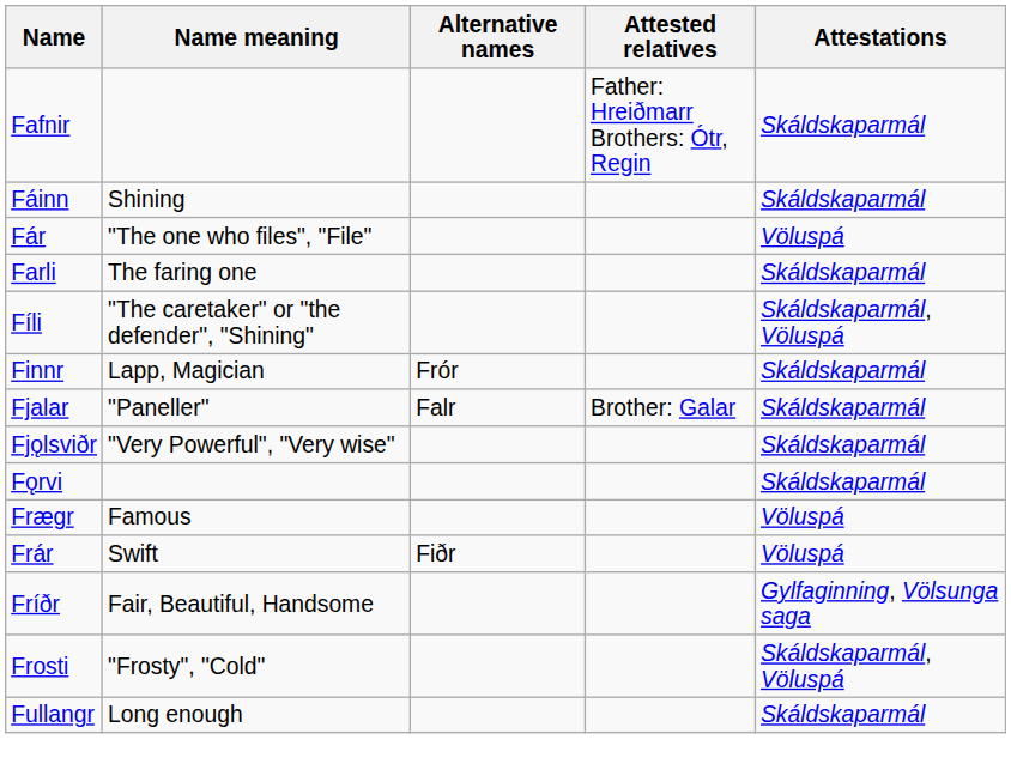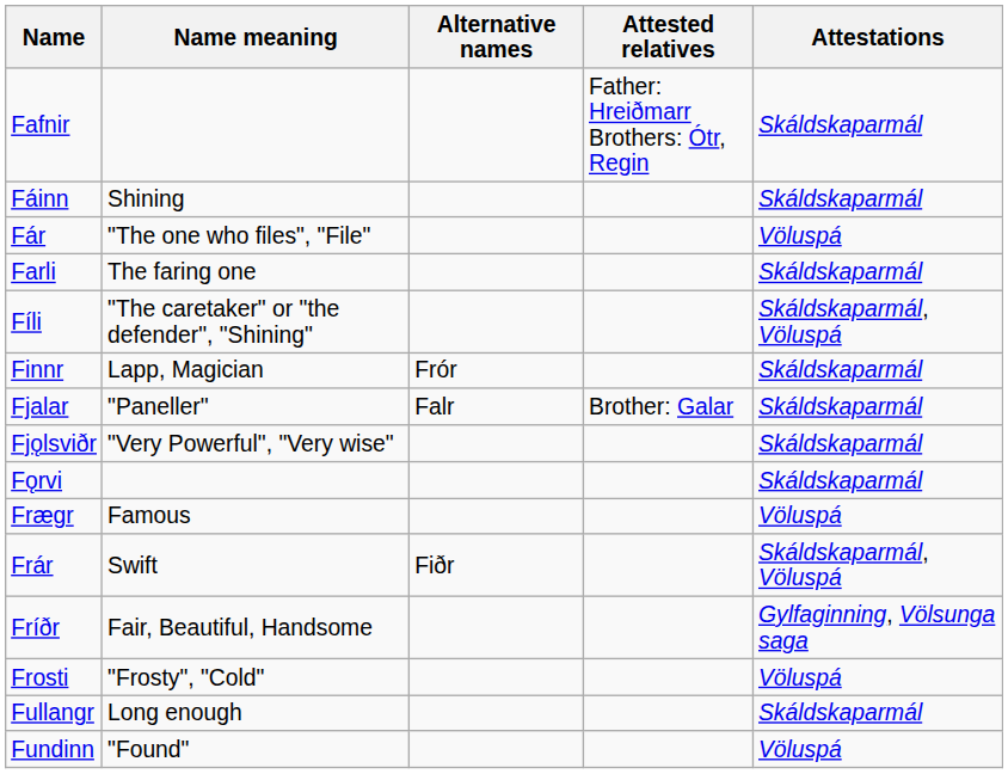 <table class="wikitable sortable" style="font-size: 90%; width: 100%">
 <tr>
 <th>Name</th>
 <th>Name meaning</th>
 <th>Alternative names</th>
 <th>Attested relatives</th>
 <th>Attestations</th>
 </tr>
 <tr>
 <td><a href='#'>Fafnir</a></td>
 <td></td>
 <td></td>
 <td>Father: <a href='#'>Hreiðmarr</a> <br> Brothers: <a href='#'>Ótr</a>, <a href='#'>Regin</a></td>
 <td><em><a href='#'>Skáldskaparmál</a></em></td>
 </tr>
 <tr>
 <td><a href='#'>Fáinn</a></td>
 <td>Shining</td>
 <td></td>
 <td></td>
 <td><em><a href='#'>Skáldskaparmál</a></em></td>
 </tr>
 <tr>
 <td><a href='#'>Fár</a></td>
 <td>"The one who files", "File"</td>
 <td></td>
 <td></td>
 <td><em><a href='#'>Völuspá</a></em></td>
 </tr>
 <tr>
 <td><a href='#'>Farli</a></td>
 <td>The faring one</td>
 <td></td>
 <td></td>
 <td><em><a href='#'>Skáldskaparmál</a></em></td>
 </tr>
 <tr>
 <td><a href='#'>Fíli</a></td>
 <td>"The caretaker" or "the defender", "Shining"</td>
 <td></td>
 <td></td>
 <td><em><a href='#'>Skáldskaparmál</a></em>, <em><a href='#'>Völuspá</a></em></td>
 </tr>
 <tr>
 <td><a href='#'>Finnr</a></td>
 <td>Lapp, Magician</td>
 <td>Frór</td>
 <td></td>
 <td><em><a href='#'>Skáldskaparmál</a></em></td>
 </tr>
 <tr>
 <td><a href='#'>Fjalar</a></td>
 <td>"Paneller"</td>
 <td>Falr</td>
 <td>Brother: <a href='#'>Galar</a></td>
 <td><em><a href='#'>Skáldskaparmál</a></em></td>
 </tr>
 <tr>
 <td><a href='#'>Fjǫlsviðr</a></td>
 <td>"Very Powerful", "Very wise"</td>
 <td></td>
 <td></td>
 <td><em><a href='#'>Skáldskaparmál</a></em></td>
 </tr>
 <tr>
 <td><a href='#'>Fǫrvi</a></td>
 <td></td>
 <td></td>
 <td></td>
 <td><em><a href='#'>Skáldskaparmál</a></em></td>
 </tr>
 <tr>
 <td><a href='#'>Frægr</a></td>
 <td>Famous</td>
 <td></td>
 <td></td>
 <td><em><a href='#'>Völuspá</a></em></td>
 </tr>
 <tr>
 <td><a href='#'>Frár</a></td>
 <td>Swift</td>
 <td>Fiðr</td>
 <td></td>
-<td><em><a href='#'>Völuspá</a></em></td>
+<td><em><a href='#'>Skáldskaparmál</a></em>, <em><a href='#'>Völuspá</a></em></td>
 </tr>
 <tr>
 <td><a href='#'>Fríðr</a></td>
 <td>Fair, Beautiful, Handsome</td>
 <td></td>
 <td></td>
 <td><em><a href='#'>Gylfaginning</a></em>, <em><a href='#'>Völsunga saga</a></em></td>
 </tr>
 <tr>
 <td><a href='#'>Frosti</a></td>
 <td>"Frosty", "Cold"</td>
 <td></td>
 <td></td>
-<td><em><a href='#'>Skáldskaparmál</a></em>, <em><a href='#'>Völuspá</a></em></td>
+<td><em><a href='#'>Völuspá</a></em></td>
 </tr>
 <tr>
 <td><a href='#'>Fullangr</a></td>
 <td>Long enough</td>
 <td></td>
 <td></td>
 <td><em><a href='#'>Skáldskaparmál</a></em></td>
 </tr>
+<tr>
+<td><a href='#'>Fundinn</a></td>
+<td>"Found"</td>
+<td></td>
+<td></td>
+<td><em><a href='#'>Völuspá</a></em></td>
+</tr>
 </table>
